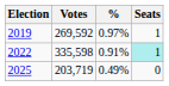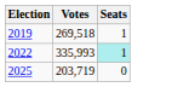 <table class="wikitable" style="text-align:right">
 <tr>
 <th>Election</th>
 <th>Votes</th>
-<th>%</th>
 <th>Seats</th>
 </tr>
 <tr>
 <td align="left"><a href='#'>2019</a></td>
-<td>269,592</td>
-<td>0.97%</td>
+<td>269,518</td>
 <td>1</td>
 </tr>
 <tr>
 <td align="left"><a href='#'>2022</a></td>
-<td>335,598</td>
-<td>0.91%</td>
+<td>335,993</td>
 <td style="background: paleturquoise;">1</td>
 </tr>
 <tr>
 <td align="left"><a href='#'>2025</a></td>
 <td>203,719</td>
-<td>0.49%</td>
 <td>0</td>
 </tr>
 </table>
